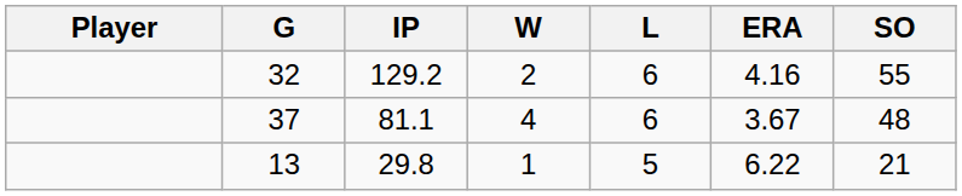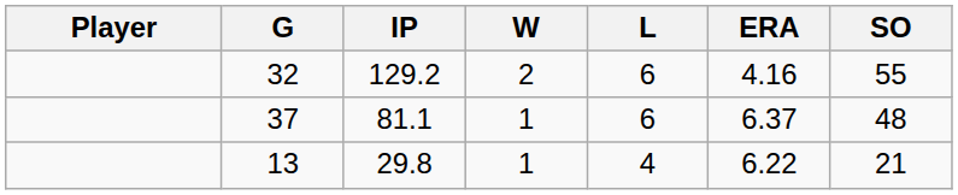 <table class="wikitable sortable">
 <tr>
 <th bgcolor="#DDDDFF" width="16%">Player</th>
 <th bgcolor="#DDDDFF" width="9%">G</th>
 <th bgcolor="#DDDDFF" width="9%">IP</th>
 <th bgcolor="#DDDDFF" width="9%">W</th>
 <th bgcolor="#DDDDFF" width="9%">L</th>
 <th bgcolor="#DDDDFF" width="9%">ERA</th>
 <th bgcolor="#DDDDFF" width="9%">SO</th>
 </tr>
 <tr align="center">
 <td></td>
 <td>32</td>
 <td>129.2</td>
 <td>2</td>
 <td>6</td>
 <td>4.16</td>
 <td>55</td>
 </tr>
 <tr align="center">
 <td></td>
 <td>37</td>
 <td>81.1</td>
-<td>4</td>
+<td>1</td>
 <td>6</td>
-<td>3.67</td>
+<td>6.37</td>
 <td>48</td>
 </tr>
 <tr align="center">
 <td></td>
 <td>13</td>
 <td>29.8</td>
 <td>1</td>
-<td>5</td>
+<td>4</td>
 <td>6.22</td>
 <td>21</td>
 </tr>
 </table>
